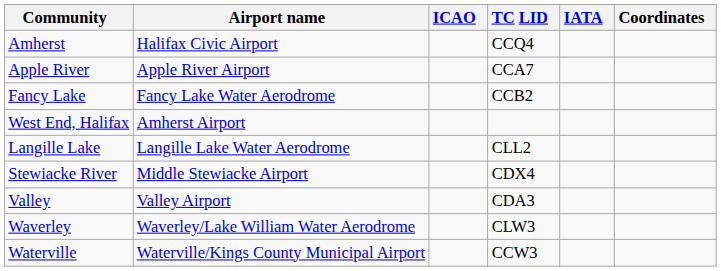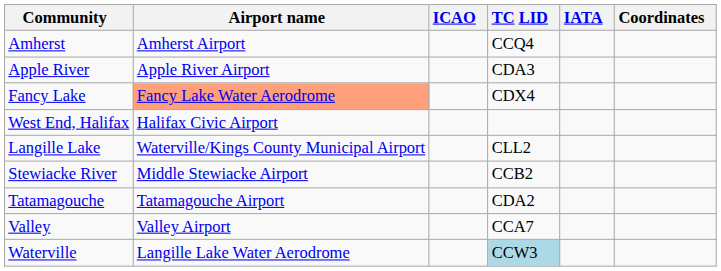 <table class="wikitable sortable" style="width:auto;">
 <tr>
 <th width="*">Community  </th>
 <th width="*">Airport name  </th>
 <th width="*"><a href='#'>ICAO</a>  </th>
 <th width="*"><a href='#'>TC</a> <a href='#'>LID</a>  </th>
 <th width="*"><a href='#'>IATA</a>  </th>
 <th width="*" class=unsortable>Coordinates  </th>
 </tr>
 <tr>
 <td><a href='#'>Amherst</a></td>
-<td><a href='#'>Halifax Civic Airport</a></td>
+<td><a href='#'>Amherst Airport</a></td>
 <td></td>
 <td>CCQ4</td>
 <td></td>
 <td></td>
 </tr>
 <tr>
 <td><a href='#'>Apple River</a></td>
 <td><a href='#'>Apple River Airport</a></td>
 <td></td>
-<td>CCA7</td>
+<td>CDA3</td>
 <td></td>
 <td></td>
 </tr>
 <tr>
 <td><a href='#'>Fancy Lake</a></td>
-<td><a href='#'>Fancy Lake Water Aerodrome</a></td>
+<td style="background: lightsalmon;"><a href='#'>Fancy Lake Water Aerodrome</a></td>
 <td></td>
-<td>CCB2</td>
+<td>CDX4</td>
 <td></td>
 <td></td>
 </tr>
 <tr>
 <td><a href='#'>West End, Halifax</a></td>
-<td><a href='#'>Amherst Airport</a></td>
+<td><a href='#'>Halifax Civic Airport</a></td>
 <td></td>
 <td></td>
 <td></td>
 <td></td>
 </tr>
 <tr>
 <td><a href='#'>Langille Lake</a></td>
-<td><a href='#'>Langille Lake Water Aerodrome</a></td>
+<td><a href='#'>Waterville/Kings County Municipal Airport</a></td>
 <td></td>
 <td>CLL2</td>
 <td></td>
 <td></td>
 </tr>
 <tr>
 <td><a href='#'>Stewiacke River</a></td>
 <td><a href='#'>Middle Stewiacke Airport</a></td>
 <td></td>
-<td>CDX4</td>
+<td>CCB2</td>
+<td></td>
+<td></td>
+</tr>
+<tr>
+<td><a href='#'>Tatamagouche</a></td>
+<td><a href='#'>Tatamagouche Airport</a></td>
+<td></td>
+<td>CDA2</td>
 <td></td>
 <td></td>
 </tr>
 <tr>
 <td><a href='#'>Valley</a></td>
 <td><a href='#'>Valley Airport</a></td>
 <td></td>
-<td>CDA3</td>
-<td></td>
-<td></td>
-</tr>
-<tr>
-<td><a href='#'>Waverley</a></td>
-<td><a href='#'>Waverley/Lake William Water Aerodrome</a></td>
-<td></td>
-<td>CLW3</td>
+<td>CCA7</td>
 <td></td>
 <td></td>
 </tr>
 <tr>
 <td><a href='#'>Waterville</a></td>
-<td><a href='#'>Waterville/Kings County Municipal Airport</a></td>
+<td><a href='#'>Langille Lake Water Aerodrome</a></td>
 <td></td>
-<td>CCW3</td>
+<td style="background: lightblue;">CCW3</td>
 <td></td>
 <td></td>
 </tr>
 </table>
